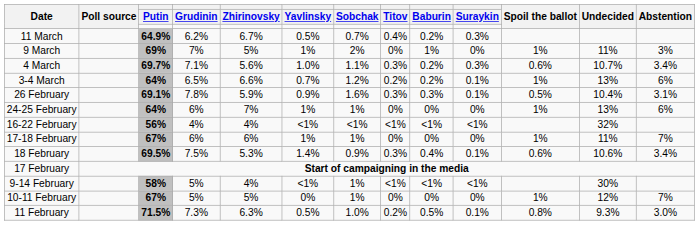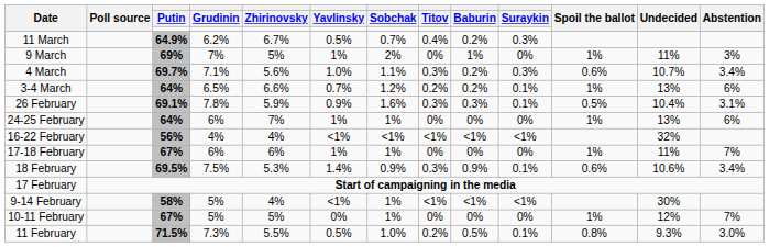 <table class="wikitable" style="text-align:center; font-size:90%; line-height:14px">
 <tr>
 <th rowspan=3>Date</th>
 <th rowspan=3>Poll source</th>
 <th></th>
 <th></th>
 <th></th>
 <th></th>
 <th></th>
 <th></th>
 <th></th>
 <th></th>
 <th rowspan=3>Spoil the ballot</th>
 <th rowspan=3>Undecided</th>
 <th rowspan=3>Abstention</th>
 </tr>
 <tr>
 <th><a href='#'>Putin</a></th>
 <th><a href='#'>Grudinin</a></th>
 <th><a href='#'>Zhirinovsky</a></th>
 <th><a href='#'>Yavlinsky</a></th>
 <th><a href='#'>Sobchak</a></th>
 <th><a href='#'>Titov</a></th>
 <th><a href='#'>Baburin</a></th>
 <th><a href='#'>Suraykin</a></th>
 </tr>
 <tr>
 <td bgcolor=></td>
 <td bgcolor=></td>
 <td bgcolor=></td>
 <td bgcolor=></td>
 <td bgcolor=></td>
 <td bgcolor=></td>
 <td bgcolor=></td>
 <td bgcolor=></td>
 </tr>
 <tr>
 <td>11 March</td>
 <td></td>
 <td style="background:#C0C0C0"><strong>64.9%</strong></td>
 <td>6.2%</td>
 <td>6.7%</td>
 <td>0.5%</td>
 <td>0.7%</td>
 <td>0.4%</td>
 <td>0.2%</td>
 <td>0.3%</td>
 <td></td>
 <td></td>
 <td></td>
 </tr>
 <tr>
 <td>9 March</td>
 <td></td>
 <td style="background:#C0C0C0"><strong>69%</strong></td>
 <td>7%</td>
 <td>5%</td>
 <td>1%</td>
 <td>2%</td>
 <td>0%</td>
 <td>1%</td>
 <td>0%</td>
 <td>1%</td>
 <td>11%</td>
 <td>3%</td>
 </tr>
 <tr>
 <td>4 March</td>
 <td></td>
 <td style="background:#C0C0C0"><strong>69.7%</strong></td>
 <td>7.1%</td>
 <td>5.6%</td>
 <td>1.0%</td>
 <td>1.1%</td>
 <td>0.3%</td>
 <td>0.2%</td>
 <td>0.3%</td>
 <td>0.6%</td>
 <td>10.7%</td>
 <td>3.4%</td>
 </tr>
 <tr>
 <td>3-4 March</td>
 <td></td>
 <td style="background:#C0C0C0"><strong>64%</strong></td>
 <td>6.5%</td>
 <td>6.6%</td>
 <td>0.7%</td>
 <td>1.2%</td>
 <td>0.2%</td>
 <td>0.2%</td>
 <td>0.1%</td>
 <td>1%</td>
 <td>13%</td>
 <td>6%</td>
 </tr>
 <tr>
 <td>26 February</td>
 <td></td>
 <td style="background:#C0C0C0"><strong>69.1%</strong></td>
 <td>7.8%</td>
 <td>5.9%</td>
 <td>0.9%</td>
 <td>1.6%</td>
 <td>0.3%</td>
 <td>0.3%</td>
 <td>0.1%</td>
 <td>0.5%</td>
 <td>10.4%</td>
 <td>3.1%</td>
 </tr>
 <tr>
 <td>24-25 February</td>
 <td></td>
 <td style="background:#C0C0C0"><strong>64%</strong></td>
 <td>6%</td>
 <td>7%</td>
 <td>1%</td>
 <td>1%</td>
 <td>0%</td>
 <td>0%</td>
 <td>0%</td>
 <td>1%</td>
 <td>13%</td>
 <td>6%</td>
 </tr>
 <tr>
 <td>16-22 February</td>
 <td></td>
 <td style="background:#C0C0C0"><strong>56%</strong></td>
 <td>4%</td>
 <td>4%</td>
 <td><1%</td>
 <td><1%</td>
 <td><1%</td>
 <td><1%</td>
 <td><1%</td>
 <td></td>
 <td>32%</td>
 <td></td>
 </tr>
 <tr>
 <td>17-18 February</td>
 <td></td>
 <td style="background:#C0C0C0"><strong>67%</strong></td>
 <td>6%</td>
 <td>6%</td>
 <td>1%</td>
 <td>1%</td>
 <td>0%</td>
 <td>0%</td>
 <td>0%</td>
 <td>1%</td>
 <td>11%</td>
 <td>7%</td>
 </tr>
 <tr>
 <td>18 February</td>
 <td></td>
 <td style="background:#C0C0C0"><strong>69.5%</strong></td>
 <td>7.5%</td>
 <td>5.3%</td>
 <td>1.4%</td>
 <td>0.9%</td>
 <td>0.3%</td>
-<td>0.4%</td>
+<td>0.9%</td>
 <td>0.1%</td>
 <td>0.6%</td>
 <td>10.6%</td>
 <td>3.4%</td>
 </tr>
 <tr>
 <td>17 February</td>
 <td colspan="13"><strong>Start of campaigning in the media</strong></td>
 </tr>
 <tr>
 <td>9-14 February</td>
 <td></td>
 <td style="background:#C0C0C0"><strong>58%</strong></td>
 <td>5%</td>
 <td>4%</td>
 <td><1%</td>
 <td>1%</td>
 <td><1%</td>
 <td><1%</td>
 <td><1%</td>
 <td></td>
 <td>30%</td>
 <td></td>
 </tr>
 <tr>
 <td>10-11 February</td>
 <td></td>
 <td style="background:#C0C0C0"><strong>67%</strong></td>
 <td>5%</td>
 <td>5%</td>
 <td>0%</td>
 <td>1%</td>
 <td>0%</td>
 <td>0%</td>
 <td>0%</td>
 <td>1%</td>
 <td>12%</td>
 <td>7%</td>
 </tr>
 <tr>
 <td>11 February</td>
 <td></td>
 <td style="background:#C0C0C0"><strong>71.5%</strong></td>
 <td>7.3%</td>
-<td>6.3%</td>
+<td>5.5%</td>
 <td>0.5%</td>
 <td>1.0%</td>
 <td>0.2%</td>
 <td>0.5%</td>
 <td>0.1%</td>
 <td>0.8%</td>
 <td>9.3%</td>
 <td>3.0%</td>
 </tr>
 </table>
